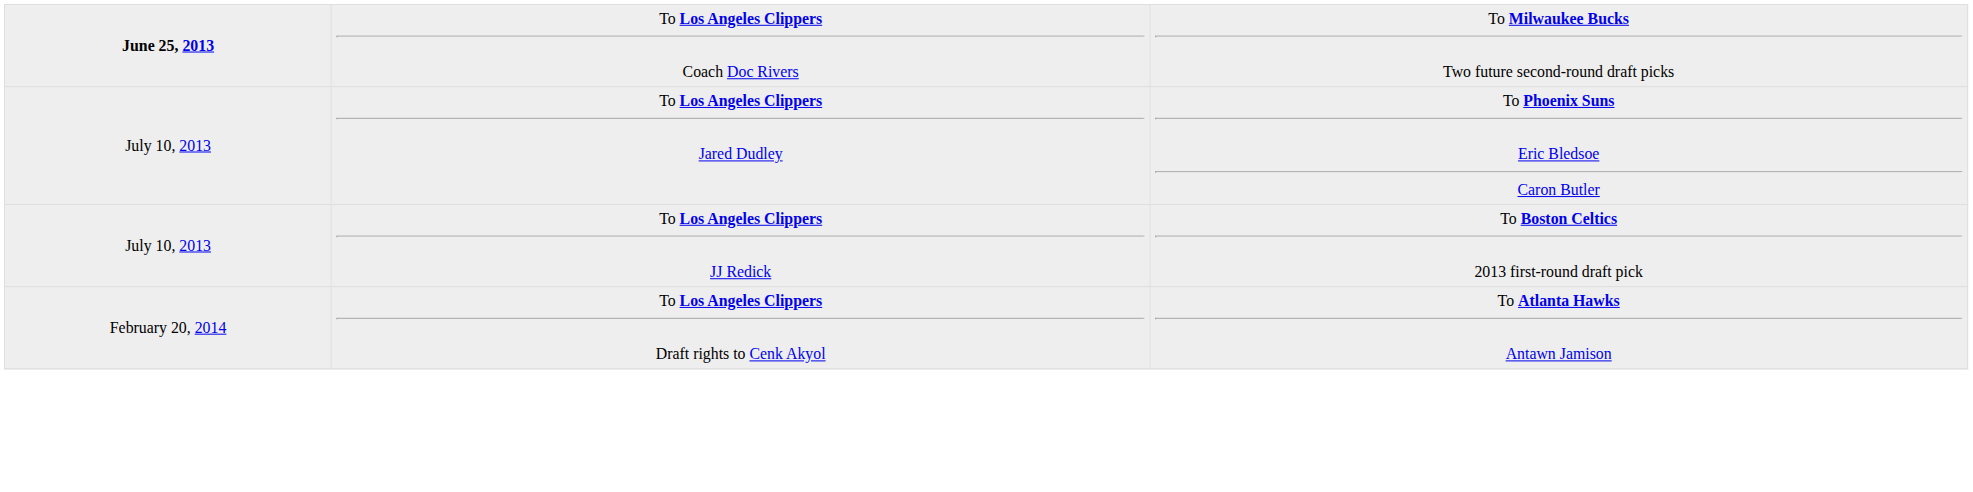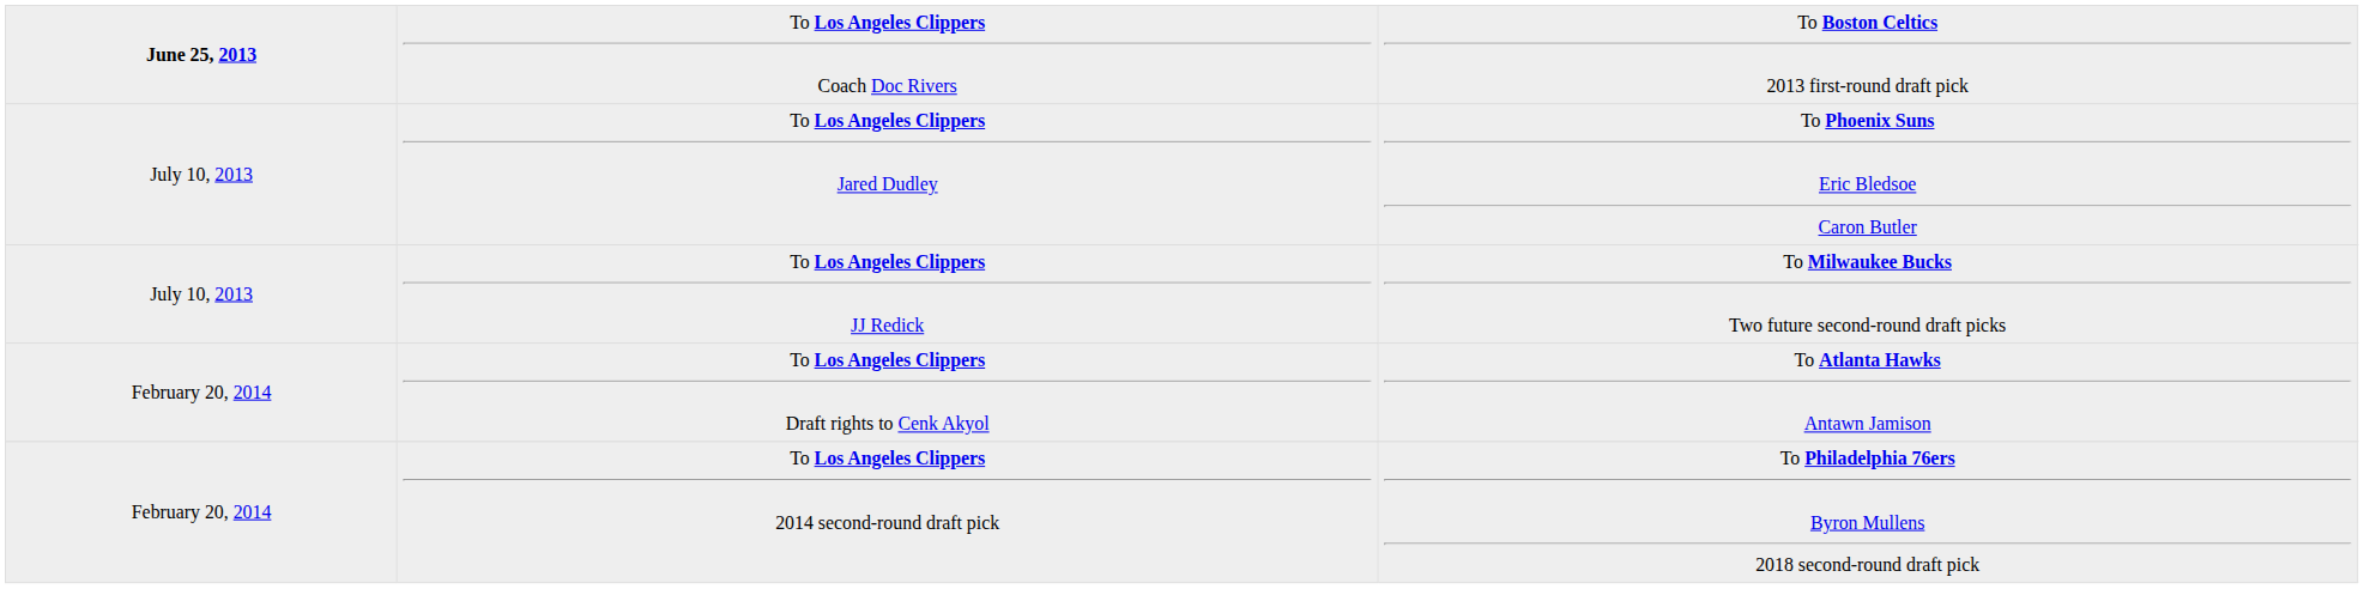 <table border=1 style="border-collapse:collapse; text-align: center; width: 100%" bordercolor="#DFDFDF"  cellpadding="5">
 <tr>
 </tr>
 <tr bgcolor="eeeeee">
 <td style="width:12%"><strong>June 25, <a href='#'>2013</a></strong></td>
 <td style="width:30%" valign="top">To <strong><a href='#'>Los Angeles Clippers</a></strong><hr><br>Coach <a href='#'>Doc Rivers</a></td>
-<td style="width:30%" valign="top">To <strong><a href='#'>Milwaukee Bucks</a></strong><hr><br>Two future second-round draft picks</td>
+<td style="width:30%" valign="top">To <strong><a href='#'>Boston Celtics</a></strong><hr><br>2013 first-round draft pick</td>
 </tr>
 <tr>
 </tr>
 <tr bgcolor="eeeeee">
 <td style="width:12%">July 10, <a href='#'>2013</a></td>
 <td style="width:30%" valign="top">To <strong><a href='#'>Los Angeles Clippers</a></strong><hr><br><a href='#'>Jared Dudley</a></td>
 <td style="width:30%" valign="top">To <strong><a href='#'>Phoenix Suns</a></strong><hr><br><a href='#'>Eric Bledsoe</a><hr><a href='#'>Caron Butler</a></td>
 </tr>
 <tr>
 </tr>
 <tr bgcolor="eeeeee">
 <td style="width:12%">July 10, <a href='#'>2013</a></td>
 <td style="width:30%" valign="top">To <strong><a href='#'>Los Angeles Clippers</a></strong><hr><br><a href='#'>JJ Redick</a></td>
-<td style="width:30%" valign="top">To <strong><a href='#'>Boston Celtics</a></strong><hr><br>2013 first-round draft pick</td>
+<td style="width:30%" valign="top">To <strong><a href='#'>Milwaukee Bucks</a></strong><hr><br>Two future second-round draft picks</td>
 </tr>
 <tr>
 </tr>
 <tr bgcolor="eeeeee">
 <td style="width:12%">February 20, <a href='#'>2014</a></td>
 <td style="width:30%" valign="top">To <strong><a href='#'>Los Angeles Clippers</a></strong><hr><br>Draft rights to <a href='#'>Cenk Akyol</a></td>
 <td style="width:30%" valign="top">To <strong><a href='#'>Atlanta Hawks</a></strong><hr><br><a href='#'>Antawn Jamison</a></td>
 </tr>
 <tr>
 </tr>
+<tr bgcolor="eeeeee">
+<td style="width:12%">February 20, <a href='#'>2014</a></td>
+<td style="width:30%" valign="top">To <strong><a href='#'>Los Angeles Clippers</a></strong><hr><br>2014 second-round draft pick</td>
+<td style="width:30%" valign="top">To <strong><a href='#'>Philadelphia 76ers</a></strong><hr><br><a href='#'>Byron Mullens</a><hr>2018 second-round draft pick</td>
+</tr>
 </table>
